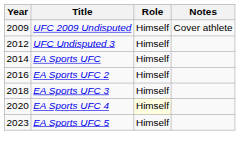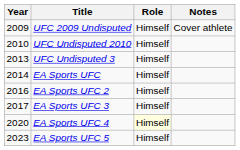 <table class="wikitable sortable">
 <tr>
 <th>Year</th>
 <th>Title</th>
 <th>Role</th>
 <th class="unsortable">Notes</th>
 </tr>
 <tr>
 <td>2009</td>
 <td><em><a href='#'>UFC 2009 Undisputed</a></em></td>
 <td>Himself</td>
 <td>Cover athlete</td>
 </tr>
 <tr>
-<td>2012</td>
+<td>2010</td>
+<td><em><a href='#'>UFC Undisputed 2010</a></em></td>
+<td>Himself</td>
+<td></td>
+</tr>
+<tr>
+<td>2013</td>
 <td><em><a href='#'>UFC Undisputed 3</a></em></td>
 <td>Himself</td>
 <td></td>
 </tr>
 <tr>
 <td>2014</td>
 <td><em><a href='#'>EA Sports UFC</a></em></td>
 <td>Himself</td>
 <td></td>
 </tr>
 <tr>
 <td>2016</td>
 <td><em><a href='#'>EA Sports UFC 2</a></em></td>
 <td>Himself</td>
 <td></td>
 </tr>
 <tr>
-<td>2018</td>
+<td>2017</td>
 <td><em><a href='#'>EA Sports UFC 3</a></em></td>
 <td>Himself</td>
 <td></td>
 </tr>
 <tr>
 <td>2020</td>
 <td><em><a href='#'>EA Sports UFC 4</a></em></td>
 <td style="background: lightyellow;">Himself</td>
 <td></td>
 </tr>
 <tr>
 <td>2023</td>
 <td><em><a href='#'>EA Sports UFC 5</a></em></td>
 <td>Himself</td>
 <td></td>
 </tr>
 </table>
